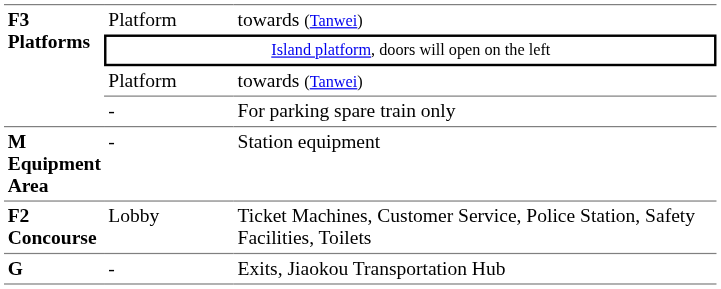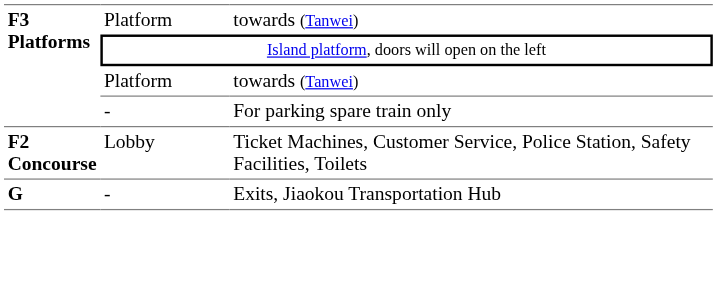 <table table border=0 cellspacing=0 cellpadding=3>
 <tr>
 <td style="border-top:solid 1px gray;" rowspan=4 valign=top><strong>F3<br>Platforms</strong></td>
 <td style="border-top:solid 1px gray;">Platform </td>
 <td style="border-top:solid 1px gray;"> towards  <small>(<a href='#'>Tanwei</a>)</small> </td>
 </tr>
 <tr>
 <td style="border-top:solid 2px black;border-right:solid 2px black;border-left:solid 2px black;border-bottom:solid 2px black;font-size:smaller;text-align:center;" colspan=2><a href='#'>Island platform</a>, doors will open on the left</td>
 </tr>
 <tr>
 <td>Platform </td>
 <td> towards  <small>(<a href='#'>Tanwei</a>)</small> </td>
 </tr>
 <tr>
 <td style="border-top:solid 1px gray;" valign=top width=100>-</td>
 <td style="border-top:solid 1px gray;" valign=top width=390>For parking spare train only</td>
 </tr>
 <tr>
-<td style="border-top:solid 1px gray;" valign=top width=50><strong>M<br>Equipment Area</strong></td>
-<td style="border-top:solid 1px gray;" valign=top width=100>-</td>
-<td style="border-top:solid 1px gray;" valign=top width=390>Station equipment</td>
-</tr>
-<tr>
 <td style="border-top:solid 1px gray;" valign=top width=50><strong>F2<br>Concourse</strong></td>
 <td style="border-top:solid 1px gray;" valign=top width=100>Lobby</td>
 <td style="border-top:solid 1px gray;" valign=top width=390>Ticket Machines, Customer Service, Police Station, Safety Facilities, Toilets</td>
 </tr>
 <tr>
 <td style="border-bottom:solid 1px gray; border-top:solid 1px gray;" valign=top width=50><strong>G</strong></td>
 <td style="border-bottom:solid 1px gray; border-top:solid 1px gray;" valign=top width=100>-</td>
 <td style="border-bottom:solid 1px gray; border-top:solid 1px gray;" valign=top width=390>Exits, Jiaokou Transportation Hub</td>
 </tr>
 </table>
